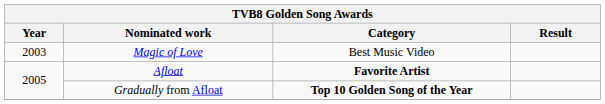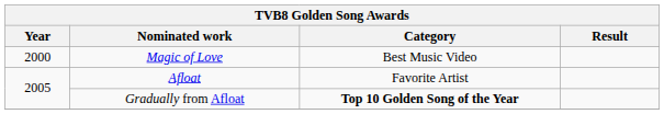 <table width="90%" class="wikitable">
 <tr>
 <th colspan="4" align="center">TVB8 Golden Song Awards</th>
 </tr>
 <tr>
 <th width="10%">Year</th>
 <th width="35%">Nominated work</th>
 <th width="40%">Category</th>
 <th width="15%">Result</th>
 </tr>
 <tr>
-<td align="center">2003</td>
+<td align="center">2000</td>
 <td align="center"><em><a href='#'>Magic of Love</a></em></td>
 <td align="center">Best Music Video</td>
 <td></td>
 </tr>
 <tr>
 <td align="center" rowspan=2>2005</td>
 <td align="center"><em><a href='#'>Afloat</a></em></td>
-<td align="center"><strong>Favorite Artist</strong></td>
+<td align="center">Favorite Artist</td>
 <td></td>
 </tr>
 <tr>
 <td align="center"><em>Gradually</em> from <a href='#'>Afloat</a></td>
 <td align="center" rowspan=1><strong>Top 10 Golden Song of the Year</strong></td>
 <td></td>
 </tr>
 <tr>
 </tr>
 </table>
